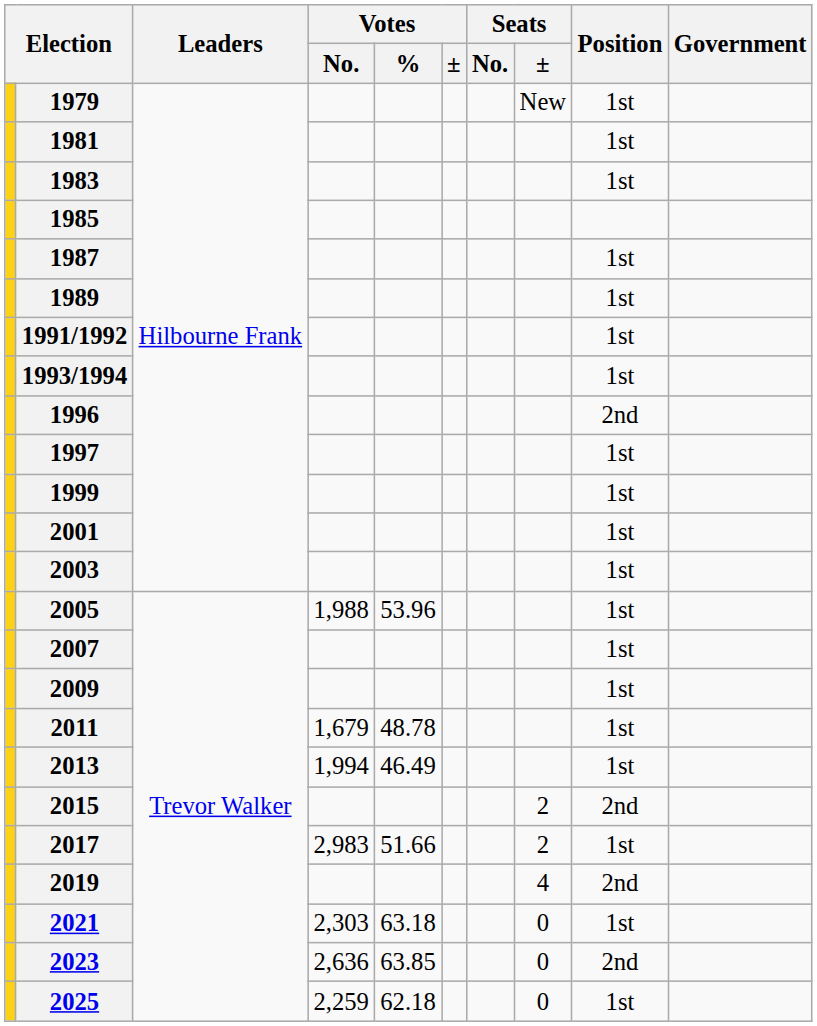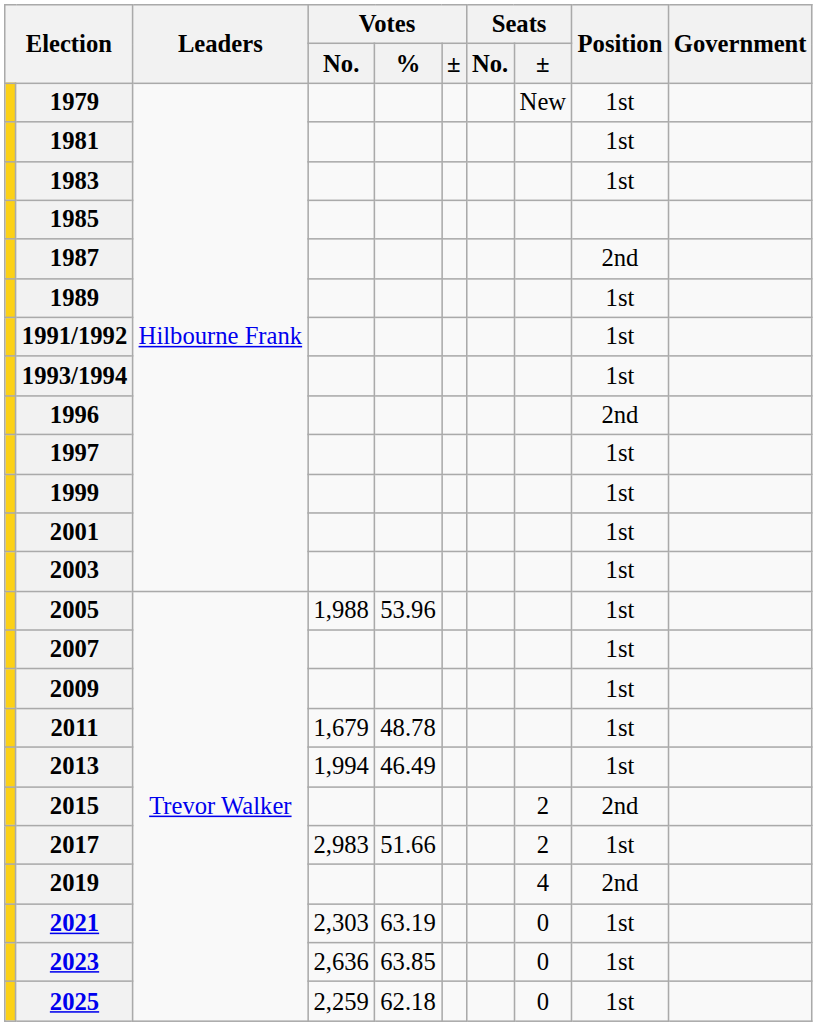 <table class="wikitable" style="text-align:center">
 <tr>
 <th colspan="2" rowspan="2">Election</th>
 <th rowspan="2">Leaders</th>
 <th colspan="3">Votes</th>
 <th colspan="2">Seats</th>
 <th rowspan="2">Position</th>
 <th rowspan="2">Government</th>
 </tr>
 <tr>
 <th>No.</th>
 <th>%</th>
 <th>±</th>
 <th>No.</th>
 <th>±</th>
 </tr>
 <tr>
 <th style="background-color: #FCD116"></th>
 <th>1979</th>
 <td rowspan="13"><a href='#'>Hilbourne Frank</a></td>
 <td></td>
 <td></td>
 <td></td>
 <td></td>
 <td>New</td>
 <td>1st</td>
 <td></td>
 </tr>
 <tr>
 <th style="background-color: #FCD116"></th>
 <th>1981</th>
 <td></td>
 <td></td>
 <td></td>
 <td></td>
 <td></td>
 <td>1st</td>
 <td></td>
 </tr>
 <tr>
 <th style="background-color: #FCD116"></th>
 <th>1983</th>
 <td></td>
 <td></td>
 <td></td>
 <td></td>
 <td></td>
 <td>1st</td>
 <td></td>
 </tr>
 <tr>
 <th style="background-color: #FCD116"></th>
 <th>1985</th>
 <td></td>
 <td></td>
 <td></td>
 <td></td>
 <td></td>
 <td></td>
 <td></td>
 </tr>
 <tr>
 <th style="background-color: #FCD116"></th>
 <th>1987</th>
 <td></td>
 <td></td>
 <td></td>
 <td></td>
 <td></td>
-<td>1st</td>
+<td>2nd</td>
 <td></td>
 </tr>
 <tr>
 <th style="background-color: #FCD116"></th>
 <th>1989</th>
 <td></td>
 <td></td>
 <td></td>
 <td></td>
 <td></td>
 <td>1st</td>
 <td></td>
 </tr>
 <tr>
 <th style="background-color: #FCD116"></th>
 <th>1991/1992</th>
 <td></td>
 <td></td>
 <td></td>
 <td></td>
 <td></td>
 <td>1st</td>
 <td></td>
 </tr>
 <tr>
 <th style="background-color: #FCD116"></th>
 <th>1993/1994</th>
 <td></td>
 <td></td>
 <td></td>
 <td></td>
 <td></td>
 <td>1st</td>
 <td></td>
 </tr>
 <tr>
 <th style="background-color: #FCD116"></th>
 <th>1996</th>
 <td></td>
 <td></td>
 <td></td>
 <td></td>
 <td></td>
 <td>2nd</td>
 <td></td>
 </tr>
 <tr>
 <th style="background-color: #FCD116"></th>
 <th>1997</th>
 <td></td>
 <td></td>
 <td></td>
 <td></td>
 <td></td>
 <td>1st</td>
 <td></td>
 </tr>
 <tr>
 <th style="background-color: #FCD116"></th>
 <th>1999</th>
 <td></td>
 <td></td>
 <td></td>
 <td></td>
 <td></td>
 <td>1st</td>
 <td></td>
 </tr>
 <tr>
 <th style="background-color: #FCD116"></th>
 <th>2001</th>
 <td></td>
 <td></td>
 <td></td>
 <td></td>
 <td></td>
 <td>1st</td>
 <td></td>
 </tr>
 <tr>
 <th style="background-color: #FCD116"></th>
 <th>2003</th>
 <td></td>
 <td></td>
 <td></td>
 <td></td>
 <td></td>
 <td>1st</td>
 <td></td>
 </tr>
 <tr>
 <th style="background-color: #FCD116"></th>
 <th>2005</th>
 <td rowspan="11"><a href='#'>Trevor Walker</a></td>
 <td>1,988</td>
 <td>53.96</td>
 <td></td>
 <td></td>
 <td></td>
 <td>1st</td>
 <td></td>
 </tr>
 <tr>
 <th style="background-color: #FCD116"></th>
 <th>2007</th>
 <td></td>
 <td></td>
 <td></td>
 <td></td>
 <td></td>
 <td>1st</td>
 <td></td>
 </tr>
 <tr>
 <th style="background-color: #FCD116"></th>
 <th>2009</th>
 <td></td>
 <td></td>
 <td></td>
 <td></td>
 <td></td>
 <td>1st</td>
 <td></td>
 </tr>
 <tr>
 <th style="background-color: #FCD116"></th>
 <th>2011</th>
 <td>1,679</td>
 <td>48.78</td>
 <td></td>
 <td></td>
 <td></td>
 <td>1st</td>
 <td></td>
 </tr>
 <tr>
 <th style="background-color: #FCD116"></th>
 <th>2013</th>
 <td>1,994</td>
 <td>46.49</td>
 <td></td>
 <td></td>
 <td></td>
 <td>1st</td>
 <td></td>
 </tr>
 <tr>
 <th style="background-color: #FCD116"></th>
 <th>2015</th>
 <td></td>
 <td></td>
 <td></td>
 <td></td>
 <td>2</td>
 <td>2nd</td>
 <td></td>
 </tr>
 <tr>
 <th style="background-color:#FCD116"></th>
 <th>2017</th>
 <td>2,983</td>
 <td>51.66</td>
 <td></td>
 <td></td>
 <td>2</td>
 <td>1st</td>
 <td></td>
 </tr>
 <tr>
 <th style="background-color: #FCD116"></th>
 <th>2019</th>
 <td></td>
 <td></td>
 <td></td>
 <td></td>
 <td>4</td>
 <td>2nd</td>
 <td></td>
 </tr>
 <tr>
 <th style="background-color: #FCD116"></th>
 <th><a href='#'>2021</a></th>
 <td>2,303</td>
-<td>63.18</td>
+<td>63.19</td>
 <td></td>
 <td></td>
 <td>0</td>
 <td>1st</td>
 <td></td>
 </tr>
 <tr>
 <th style="background-color: #FCD116"></th>
 <th><a href='#'>2023</a></th>
 <td>2,636</td>
 <td>63.85</td>
 <td></td>
 <td></td>
 <td>0</td>
-<td>2nd</td>
+<td>1st</td>
 <td></td>
 </tr>
 <tr>
 <th style="background-color: #FCD116"></th>
 <th><a href='#'>2025</a></th>
 <td>2,259</td>
 <td>62.18</td>
 <td></td>
 <td></td>
 <td>0</td>
 <td>1st</td>
 <td></td>
 </tr>
 </table>
